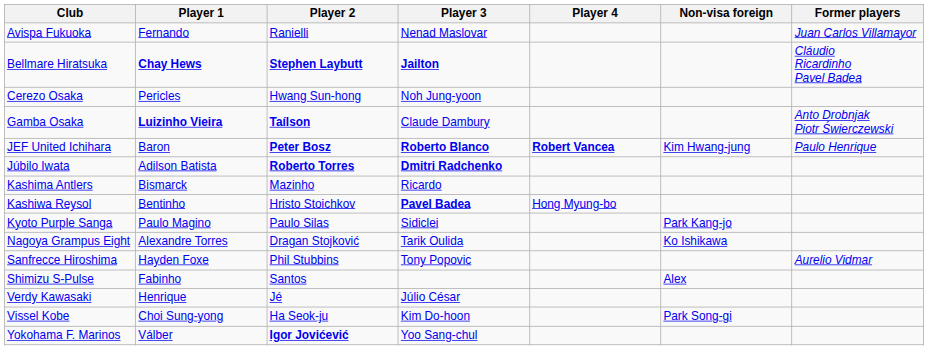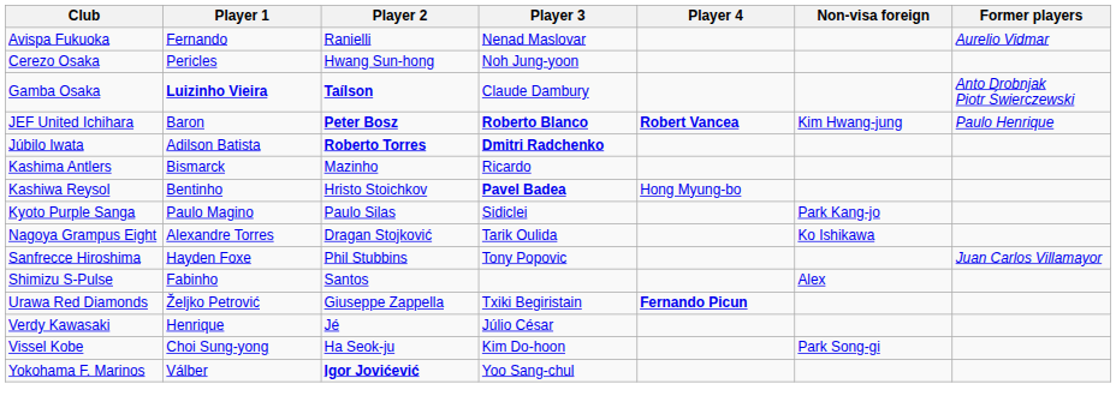 <table class="wikitable">
 <tr>
 <th width="170">Club</th>
 <th width="170">Player 1</th>
 <th width="170">Player 2</th>
 <th width="170">Player 3</th>
 <th width="170">Player 4</th>
 <th width="170">Non-visa foreign</th>
 <th width="170">Former players</th>
 </tr>
 <tr>
 <td><a href='#'>Avispa Fukuoka</a></td>
 <td> <a href='#'>Fernando</a></td>
 <td> <a href='#'>Ranielli</a></td>
 <td> <a href='#'>Nenad Maslovar</a></td>
 <td></td>
 <td></td>
-<td> <em><a href='#'>Juan Carlos Villamayor</a></em></td>
-</tr>
-<tr>
-<td><a href='#'>Bellmare Hiratsuka</a></td>
-<td> <strong><a href='#'>Chay Hews</a></strong></td>
-<td> <strong><a href='#'>Stephen Laybutt</a></strong></td>
-<td> <strong><a href='#'>Jailton</a></strong></td>
-<td></td>
-<td></td>
-<td> <em><a href='#'>Cláudio</a></em><br> <em><a href='#'>Ricardinho</a></em><br> <em><a href='#'>Pavel Badea</a></em></td>
+<td> <em><a href='#'>Aurelio Vidmar</a></em></td>
 </tr>
 <tr>
 <td><a href='#'>Cerezo Osaka</a></td>
 <td> <a href='#'>Pericles</a></td>
 <td> <a href='#'>Hwang Sun-hong</a></td>
 <td> <a href='#'>Noh Jung-yoon</a></td>
 <td></td>
 <td></td>
 <td></td>
 </tr>
 <tr>
 <td><a href='#'>Gamba Osaka</a></td>
 <td> <strong><a href='#'>Luizinho Vieira</a></strong></td>
 <td> <strong><a href='#'>Taílson</a></strong></td>
 <td> <a href='#'>Claude Dambury</a></td>
 <td></td>
 <td></td>
 <td> <em><a href='#'>Anto Drobnjak</a></em><br> <em><a href='#'>Piotr Świerczewski</a></em></td>
 </tr>
 <tr>
 <td><a href='#'>JEF United Ichihara</a></td>
 <td> <a href='#'>Baron</a></td>
 <td> <strong><a href='#'>Peter Bosz</a></strong></td>
 <td> <strong><a href='#'>Roberto Blanco</a></strong></td>
 <td> <strong><a href='#'>Robert Vancea</a></strong></td>
 <td> <a href='#'>Kim Hwang-jung</a></td>
 <td> <em><a href='#'>Paulo Henrique</a></em></td>
 </tr>
 <tr>
 <td><a href='#'>Júbilo Iwata</a></td>
 <td> <a href='#'>Adilson Batista</a></td>
 <td> <strong><a href='#'>Roberto Torres</a></strong></td>
 <td> <strong><a href='#'>Dmitri Radchenko</a></strong></td>
 <td></td>
 <td></td>
 <td></td>
 </tr>
 <tr>
 <td><a href='#'>Kashima Antlers</a></td>
 <td> <a href='#'>Bismarck</a></td>
 <td> <a href='#'>Mazinho</a></td>
 <td> <a href='#'>Ricardo</a></td>
 <td></td>
 <td></td>
 <td></td>
 </tr>
 <tr>
 <td><a href='#'>Kashiwa Reysol</a></td>
 <td> <a href='#'>Bentinho</a></td>
 <td> <a href='#'>Hristo Stoichkov</a></td>
 <td> <strong><a href='#'>Pavel Badea</a></strong></td>
 <td> <a href='#'>Hong Myung-bo</a></td>
 <td></td>
 <td></td>
 </tr>
 <tr>
 <td><a href='#'>Kyoto Purple Sanga</a></td>
 <td> <a href='#'>Paulo Magino</a></td>
 <td> <a href='#'>Paulo Silas</a></td>
 <td> <a href='#'>Sidiclei</a></td>
 <td></td>
 <td> <a href='#'>Park Kang-jo</a></td>
 <td></td>
 </tr>
 <tr>
 <td><a href='#'>Nagoya Grampus Eight</a></td>
 <td> <a href='#'>Alexandre Torres</a></td>
 <td> <a href='#'>Dragan Stojković</a></td>
 <td> <a href='#'>Tarik Oulida</a></td>
 <td></td>
 <td> <a href='#'>Ko Ishikawa</a></td>
 <td></td>
 </tr>
 <tr>
 <td><a href='#'>Sanfrecce Hiroshima</a></td>
 <td> <a href='#'>Hayden Foxe</a></td>
 <td> <a href='#'>Phil Stubbins</a></td>
 <td> <a href='#'>Tony Popovic</a></td>
 <td></td>
 <td></td>
-<td> <em><a href='#'>Aurelio Vidmar</a></em></td>
+<td> <em><a href='#'>Juan Carlos Villamayor</a></em></td>
 </tr>
 <tr>
 <td><a href='#'>Shimizu S-Pulse</a></td>
 <td> <a href='#'>Fabinho</a></td>
 <td> <a href='#'>Santos</a></td>
 <td></td>
 <td></td>
 <td> <a href='#'>Alex</a></td>
+<td></td>
+</tr>
+<tr>
+<td><a href='#'>Urawa Red Diamonds</a></td>
+<td> <a href='#'>Željko Petrović</a></td>
+<td> <a href='#'>Giuseppe Zappella</a></td>
+<td> <a href='#'>Txiki Begiristain</a></td>
+<td> <strong><a href='#'>Fernando Picun</a></strong></td>
+<td></td>
 <td></td>
 </tr>
 <tr>
 <td><a href='#'>Verdy Kawasaki</a></td>
 <td> <a href='#'>Henrique</a></td>
 <td> <a href='#'>Jé</a></td>
 <td> <a href='#'>Júlio César</a></td>
 <td></td>
 <td></td>
 <td></td>
 </tr>
 <tr>
 <td><a href='#'>Vissel Kobe</a></td>
 <td> <a href='#'>Choi Sung-yong</a></td>
 <td> <a href='#'>Ha Seok-ju</a></td>
 <td> <a href='#'>Kim Do-hoon</a></td>
 <td></td>
 <td> <a href='#'>Park Song-gi</a></td>
 <td></td>
 </tr>
 <tr>
 <td><a href='#'>Yokohama F. Marinos</a></td>
 <td> <a href='#'>Válber</a></td>
 <td> <strong><a href='#'>Igor Jovićević</a></strong></td>
 <td> <a href='#'>Yoo Sang-chul</a></td>
 <td></td>
 <td></td>
 <td></td>
 </tr>
 </table>
